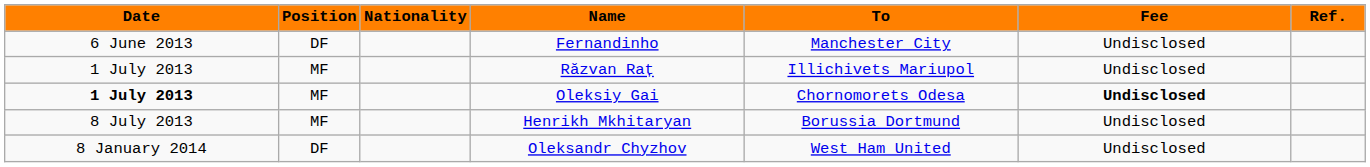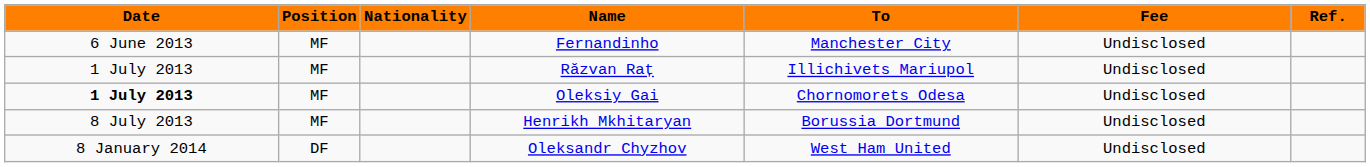 <table class="wikitable" style="text-align:center; font-size:90%; ">
 <tr>
 <th style="background:#FF8000; color:black; width:200px;">Date</th>
 <th style="background:#FF8000; color:black; width:50px;">Position</th>
 <th style="background:#FF8000; color:black; width:50px;">Nationality</th>
 <th style="background:#FF8000; color:black; width:200px;">Name</th>
 <th style="background:#FF8000; color:black; width:200px;">To</th>
 <th style="background:#FF8000; color:black; width:200px;">Fee</th>
 <th style="background:#FF8000; color:black; width:50px;">Ref.</th>
 </tr>
 <tr>
 <td>6 June 2013</td>
-<td>DF</td>
+<td>MF</td>
 <td></td>
 <td><a href='#'>Fernandinho</a></td>
 <td><a href='#'>Manchester City</a></td>
 <td>Undisclosed</td>
 <td></td>
 </tr>
 <tr>
 <td>1 July 2013</td>
 <td>MF</td>
 <td></td>
 <td><a href='#'>Răzvan Raț</a></td>
 <td><a href='#'>Illichivets Mariupol</a></td>
 <td>Undisclosed</td>
 <td></td>
 </tr>
 <tr>
 <td><strong>1 July 2013</strong></td>
 <td>MF</td>
 <td></td>
 <td><a href='#'>Oleksiy Gai</a></td>
 <td><a href='#'>Chornomorets Odesa</a></td>
-<td><strong>Undisclosed</strong></td>
+<td>Undisclosed</td>
 <td></td>
 </tr>
 <tr>
 <td>8 July 2013</td>
 <td>MF</td>
 <td></td>
 <td><a href='#'>Henrikh Mkhitaryan</a></td>
 <td><a href='#'>Borussia Dortmund</a></td>
 <td>Undisclosed</td>
 <td></td>
 </tr>
 <tr>
 <td>8 January 2014</td>
 <td>DF</td>
 <td></td>
 <td><a href='#'>Oleksandr Chyzhov</a></td>
 <td><a href='#'>West Ham United</a></td>
 <td>Undisclosed</td>
 <td></td>
 </tr>
 </table>
